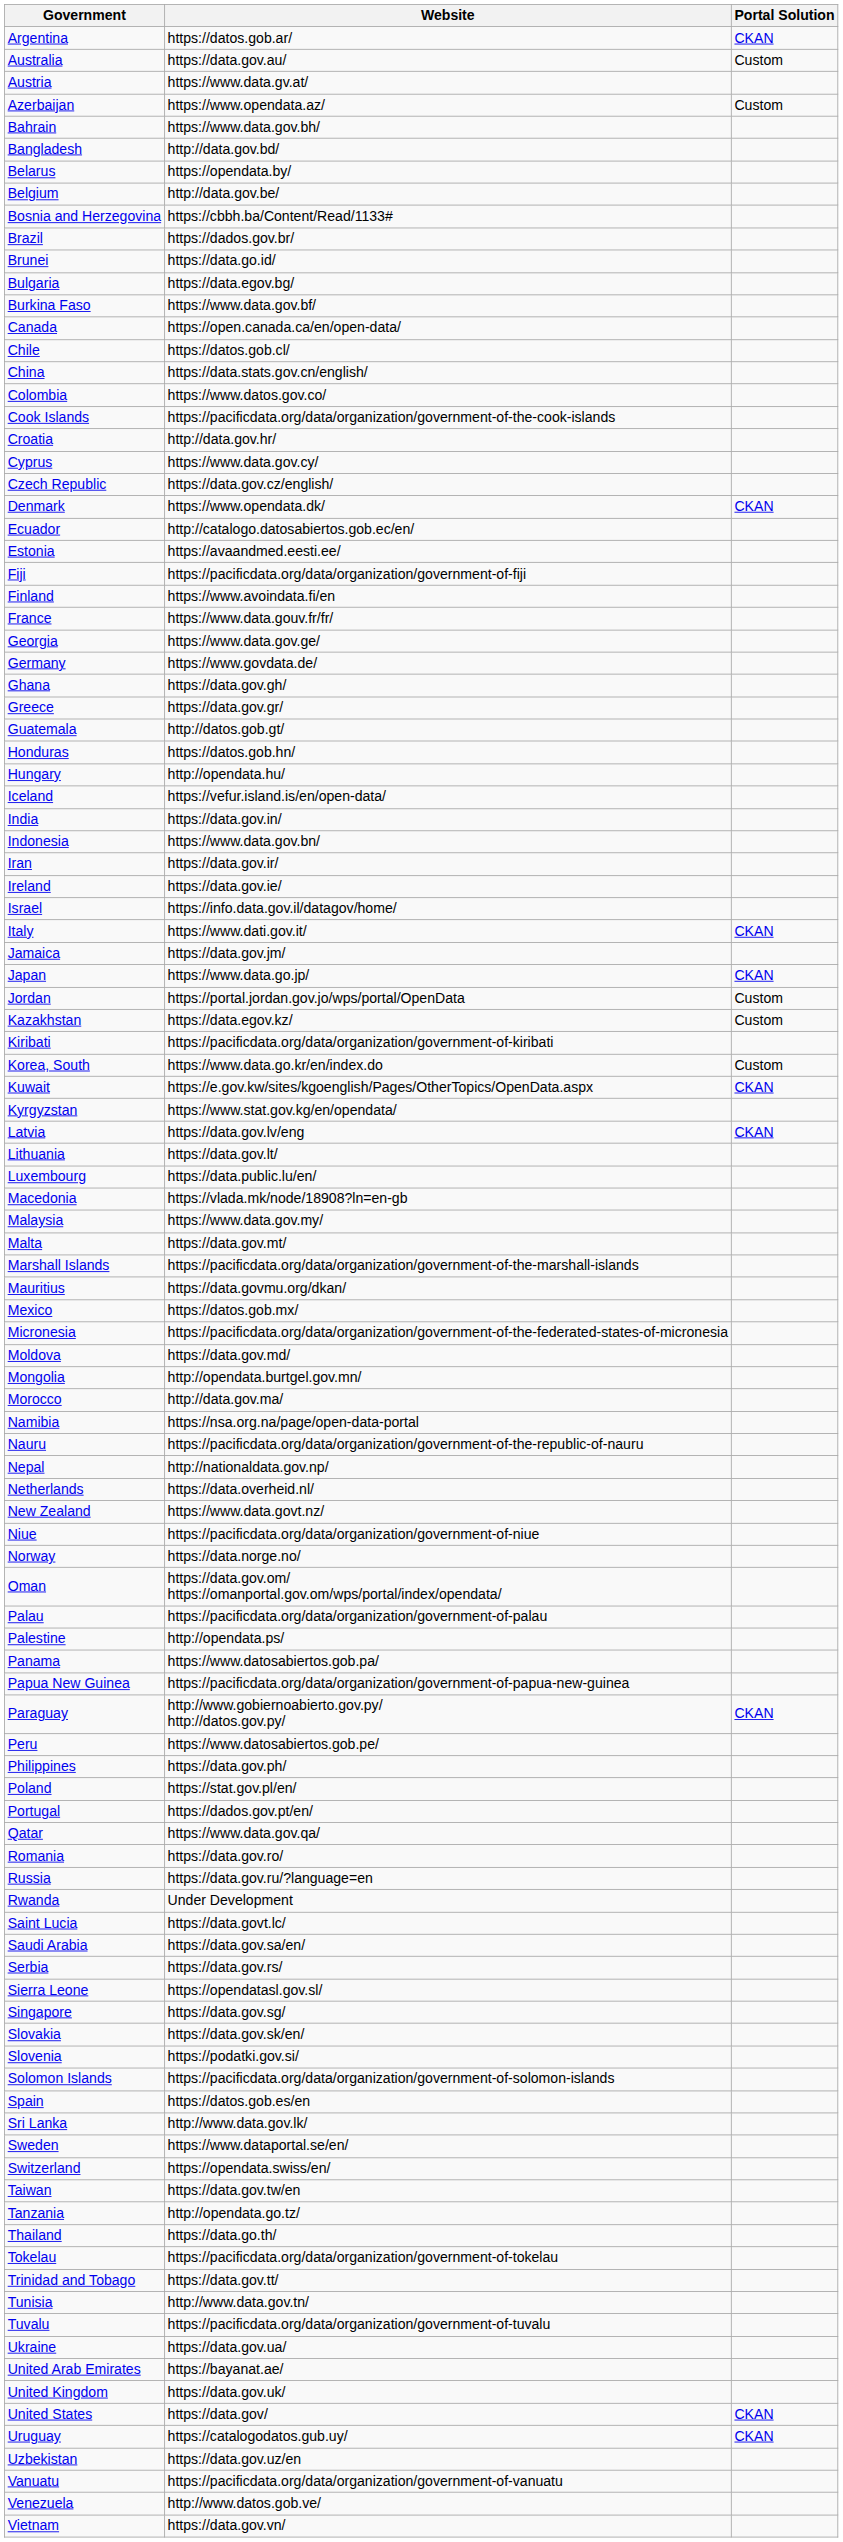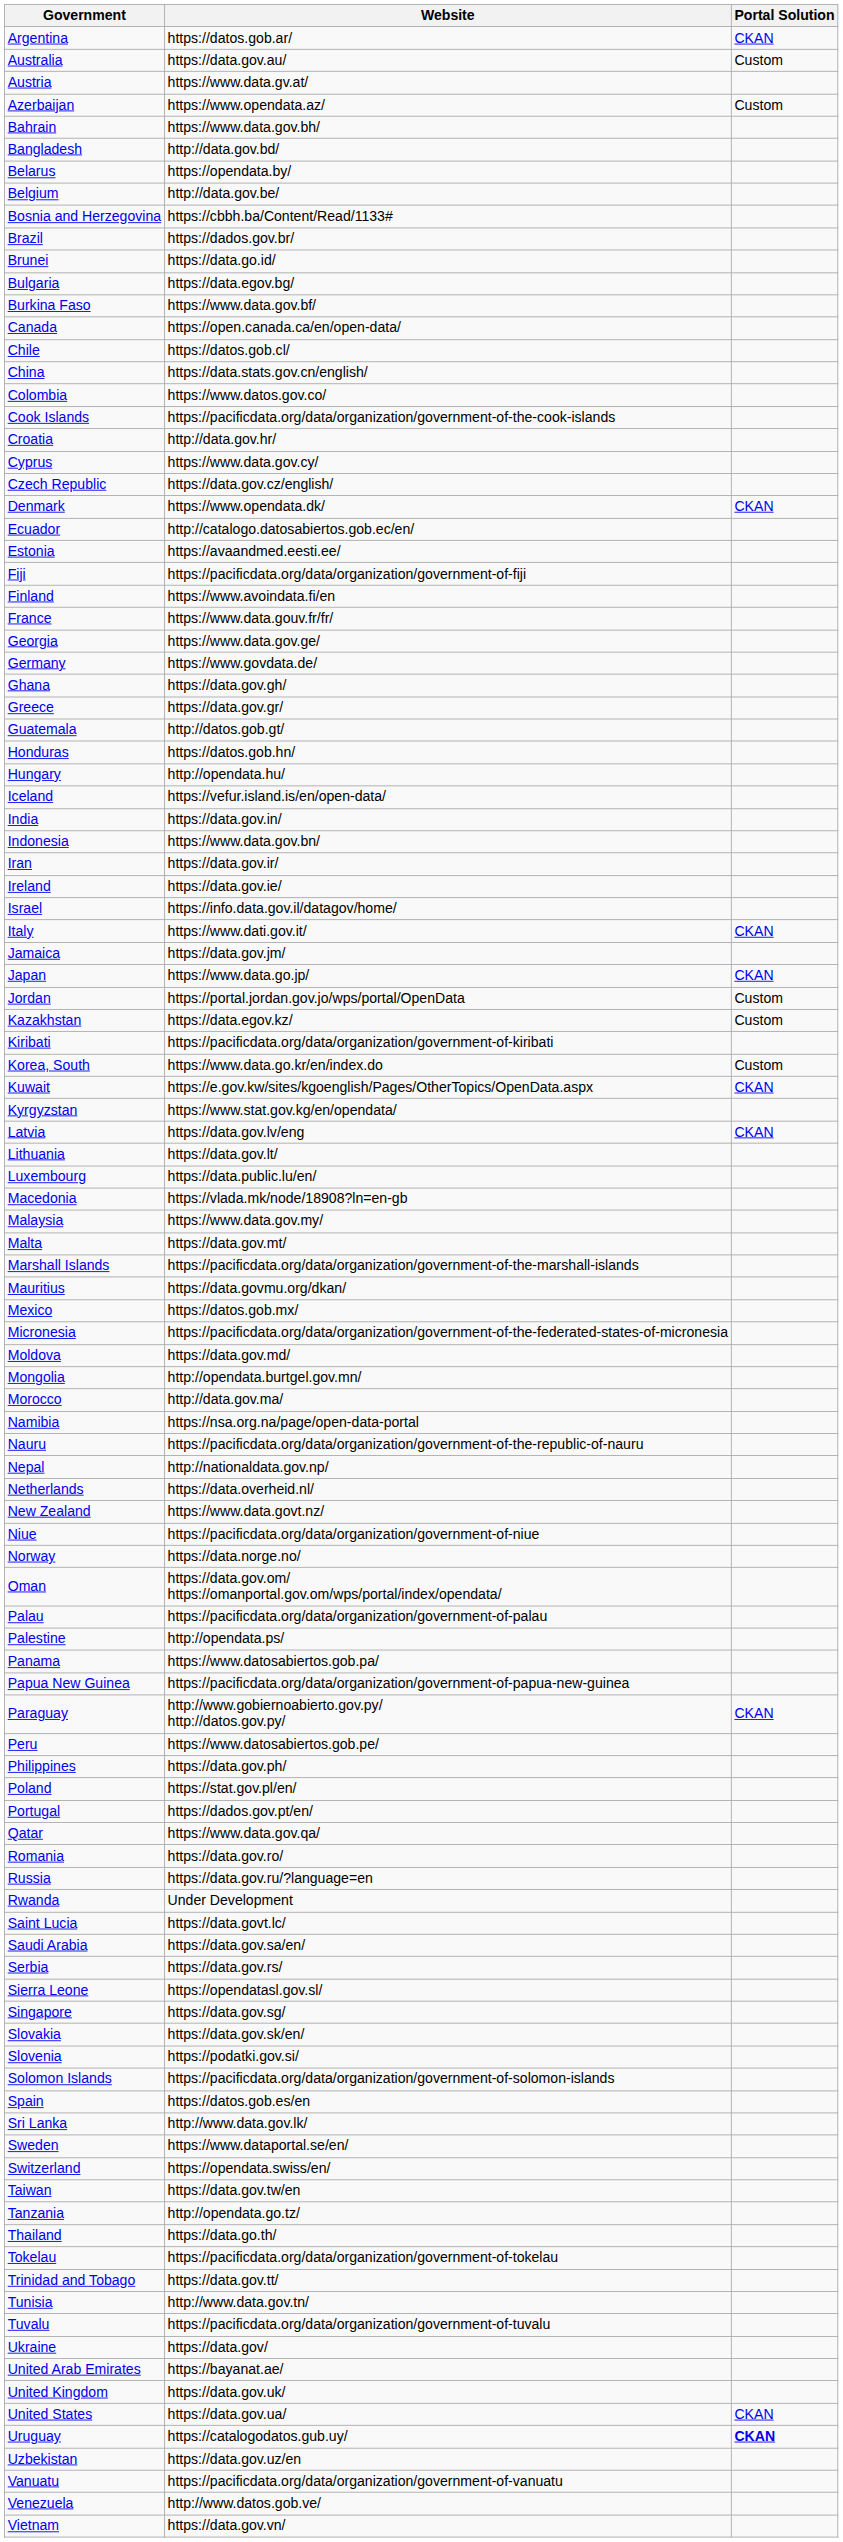 <table class="wikitable">
 <tr>
 <th>Government</th>
 <th>Website</th>
 <th>Portal Solution</th>
 </tr>
 <tr>
 <td><a href='#'>Argentina</a></td>
 <td>https://datos.gob.ar/</td>
 <td><a href='#'>CKAN</a></td>
 </tr>
 <tr>
 <td><a href='#'>Australia</a></td>
 <td>https://data.gov.au/</td>
 <td>Custom</td>
 </tr>
 <tr>
 <td><a href='#'>Austria</a></td>
 <td>https://www.data.gv.at/</td>
 <td></td>
 </tr>
 <tr>
 <td><a href='#'>Azerbaijan</a></td>
 <td>https://www.opendata.az/</td>
 <td>Custom</td>
 </tr>
 <tr>
 <td><a href='#'>Bahrain</a></td>
 <td>https://www.data.gov.bh/</td>
 <td></td>
 </tr>
 <tr>
 <td><a href='#'>Bangladesh</a></td>
 <td>http://data.gov.bd/</td>
 <td></td>
 </tr>
 <tr>
 <td><a href='#'>Belarus</a></td>
 <td>https://opendata.by/</td>
 <td></td>
 </tr>
 <tr>
 <td><a href='#'>Belgium</a></td>
 <td>http://data.gov.be/</td>
 <td></td>
 </tr>
 <tr>
 <td><a href='#'>Bosnia and Herzegovina</a></td>
 <td>https://cbbh.ba/Content/Read/1133#</td>
 <td></td>
 </tr>
 <tr>
 <td><a href='#'>Brazil</a></td>
 <td>https://dados.gov.br/</td>
 <td></td>
 </tr>
 <tr>
 <td><a href='#'>Brunei</a></td>
 <td>https://data.go.id/</td>
 <td></td>
 </tr>
 <tr>
 <td><a href='#'>Bulgaria</a></td>
 <td>https://data.egov.bg/</td>
 <td></td>
 </tr>
 <tr>
 <td><a href='#'>Burkina Faso</a></td>
 <td>https://www.data.gov.bf/</td>
 <td></td>
 </tr>
 <tr>
 <td><a href='#'>Canada</a></td>
 <td>https://open.canada.ca/en/open-data/</td>
 <td></td>
 </tr>
 <tr>
 <td><a href='#'>Chile</a></td>
 <td>https://datos.gob.cl/</td>
 <td></td>
 </tr>
 <tr>
 <td><a href='#'>China</a></td>
 <td>https://data.stats.gov.cn/english/</td>
 <td></td>
 </tr>
 <tr>
 <td><a href='#'>Colombia</a></td>
 <td>https://www.datos.gov.co/</td>
 <td></td>
 </tr>
 <tr>
 <td><a href='#'>Cook Islands</a></td>
 <td>https://pacificdata.org/data/organization/government-of-the-cook-islands</td>
 <td></td>
 </tr>
 <tr>
 <td><a href='#'>Croatia</a></td>
 <td>http://data.gov.hr/</td>
 <td></td>
 </tr>
 <tr>
 <td><a href='#'>Cyprus</a></td>
 <td>https://www.data.gov.cy/</td>
 <td></td>
 </tr>
 <tr>
 <td><a href='#'>Czech Republic</a></td>
 <td>https://data.gov.cz/english/</td>
 <td></td>
 </tr>
 <tr>
 <td><a href='#'>Denmark</a></td>
 <td>https://www.opendata.dk/</td>
 <td><a href='#'>CKAN</a></td>
 </tr>
 <tr>
 <td><a href='#'>Ecuador</a></td>
 <td>http://catalogo.datosabiertos.gob.ec/en/</td>
 <td></td>
 </tr>
 <tr>
 <td><a href='#'>Estonia</a></td>
 <td>https://avaandmed.eesti.ee/</td>
 <td></td>
 </tr>
 <tr>
 <td><a href='#'>Fiji</a></td>
 <td>https://pacificdata.org/data/organization/government-of-fiji</td>
 <td></td>
 </tr>
 <tr>
 <td><a href='#'>Finland</a></td>
 <td>https://www.avoindata.fi/en</td>
 <td></td>
 </tr>
 <tr>
 <td><a href='#'>France</a></td>
 <td>https://www.data.gouv.fr/fr/</td>
 <td></td>
 </tr>
 <tr>
 <td><a href='#'>Georgia</a></td>
 <td>https://www.data.gov.ge/</td>
 <td></td>
 </tr>
 <tr>
 <td><a href='#'>Germany</a></td>
 <td>https://www.govdata.de/</td>
 <td></td>
 </tr>
 <tr>
 <td><a href='#'>Ghana</a></td>
 <td>https://data.gov.gh/</td>
 <td></td>
 </tr>
 <tr>
 <td><a href='#'>Greece</a></td>
 <td>https://data.gov.gr/</td>
 <td></td>
 </tr>
 <tr>
 <td><a href='#'>Guatemala</a></td>
 <td>http://datos.gob.gt/</td>
 <td></td>
 </tr>
 <tr>
 <td><a href='#'>Honduras</a></td>
 <td>https://datos.gob.hn/</td>
 <td></td>
 </tr>
 <tr>
 <td><a href='#'>Hungary</a></td>
 <td>http://opendata.hu/</td>
 <td></td>
 </tr>
 <tr>
 <td><a href='#'>Iceland</a></td>
 <td>https://vefur.island.is/en/open-data/</td>
 <td></td>
 </tr>
 <tr>
 <td><a href='#'>India</a></td>
 <td>https://data.gov.in/</td>
 <td></td>
 </tr>
 <tr>
 <td><a href='#'>Indonesia</a></td>
 <td>https://www.data.gov.bn/</td>
 <td></td>
 </tr>
 <tr>
 <td><a href='#'>Iran</a></td>
 <td>https://data.gov.ir/</td>
 <td></td>
 </tr>
 <tr>
 <td><a href='#'>Ireland</a></td>
 <td>https://data.gov.ie/</td>
 <td></td>
 </tr>
 <tr>
 <td><a href='#'>Israel</a></td>
 <td>https://info.data.gov.il/datagov/home/</td>
 <td></td>
 </tr>
 <tr>
 <td><a href='#'>Italy</a></td>
 <td>https://www.dati.gov.it/</td>
 <td><a href='#'>CKAN</a></td>
 </tr>
 <tr>
 <td><a href='#'>Jamaica</a></td>
 <td>https://data.gov.jm/</td>
 <td></td>
 </tr>
 <tr>
 <td><a href='#'>Japan</a></td>
 <td>https://www.data.go.jp/</td>
 <td><a href='#'>CKAN</a></td>
 </tr>
 <tr>
 <td><a href='#'>Jordan</a></td>
 <td>https://portal.jordan.gov.jo/wps/portal/OpenData</td>
 <td>Custom</td>
 </tr>
 <tr>
 <td><a href='#'>Kazakhstan</a></td>
 <td>https://data.egov.kz/</td>
 <td>Custom</td>
 </tr>
 <tr>
 <td><a href='#'>Kiribati</a></td>
 <td>https://pacificdata.org/data/organization/government-of-kiribati</td>
 <td></td>
 </tr>
 <tr>
 <td><a href='#'>Korea, South</a></td>
 <td>https://www.data.go.kr/en/index.do</td>
 <td>Custom</td>
 </tr>
 <tr>
 <td><a href='#'>Kuwait</a></td>
 <td>https://e.gov.kw/sites/kgoenglish/Pages/OtherTopics/OpenData.aspx</td>
 <td><a href='#'>CKAN</a></td>
 </tr>
 <tr>
 <td><a href='#'>Kyrgyzstan</a></td>
 <td>https://www.stat.gov.kg/en/opendata/</td>
 <td></td>
 </tr>
 <tr>
 <td><a href='#'>Latvia</a></td>
 <td>https://data.gov.lv/eng</td>
 <td><a href='#'>CKAN</a></td>
 </tr>
 <tr>
 <td><a href='#'>Lithuania</a></td>
 <td>https://data.gov.lt/</td>
 <td></td>
 </tr>
 <tr>
 <td><a href='#'>Luxembourg</a></td>
 <td>https://data.public.lu/en/</td>
 <td></td>
 </tr>
 <tr>
 <td><a href='#'>Macedonia</a></td>
 <td>https://vlada.mk/node/18908?ln=en-gb</td>
 <td></td>
 </tr>
 <tr>
 <td><a href='#'>Malaysia</a></td>
 <td>https://www.data.gov.my/</td>
 <td></td>
 </tr>
 <tr>
 <td><a href='#'>Malta</a></td>
 <td>https://data.gov.mt/</td>
 <td></td>
 </tr>
 <tr>
 <td><a href='#'>Marshall Islands</a></td>
 <td>https://pacificdata.org/data/organization/government-of-the-marshall-islands</td>
 <td></td>
 </tr>
 <tr>
 <td><a href='#'>Mauritius</a></td>
 <td>https://data.govmu.org/dkan/</td>
 <td></td>
 </tr>
 <tr>
 <td><a href='#'>Mexico</a></td>
 <td>https://datos.gob.mx/</td>
 <td></td>
 </tr>
 <tr>
 <td><a href='#'>Micronesia</a></td>
 <td>https://pacificdata.org/data/organization/government-of-the-federated-states-of-micronesia</td>
 <td></td>
 </tr>
 <tr>
 <td><a href='#'>Moldova</a></td>
 <td>https://data.gov.md/</td>
 <td></td>
 </tr>
 <tr>
 <td><a href='#'>Mongolia</a></td>
 <td>http://opendata.burtgel.gov.mn/</td>
 <td></td>
 </tr>
 <tr>
 <td><a href='#'>Morocco</a></td>
 <td>http://data.gov.ma/</td>
 <td></td>
 </tr>
 <tr>
 <td><a href='#'>Namibia</a></td>
 <td>https://nsa.org.na/page/open-data-portal</td>
 <td></td>
 </tr>
 <tr>
 <td><a href='#'>Nauru</a></td>
 <td>https://pacificdata.org/data/organization/government-of-the-republic-of-nauru</td>
 <td></td>
 </tr>
 <tr>
 <td><a href='#'>Nepal</a></td>
 <td>http://nationaldata.gov.np/</td>
 <td></td>
 </tr>
 <tr>
 <td><a href='#'>Netherlands</a></td>
 <td>https://data.overheid.nl/</td>
 <td></td>
 </tr>
 <tr>
 <td><a href='#'>New Zealand</a></td>
 <td>https://www.data.govt.nz/</td>
 <td></td>
 </tr>
 <tr>
 <td><a href='#'>Niue</a></td>
 <td>https://pacificdata.org/data/organization/government-of-niue</td>
 <td></td>
 </tr>
 <tr>
 <td><a href='#'>Norway</a></td>
 <td>https://data.norge.no/</td>
 <td></td>
 </tr>
 <tr>
 <td><a href='#'>Oman</a></td>
 <td>https://data.gov.om/<br>https://omanportal.gov.om/wps/portal/index/opendata/</td>
 <td></td>
 </tr>
 <tr>
 <td><a href='#'>Palau</a></td>
 <td>https://pacificdata.org/data/organization/government-of-palau</td>
 <td></td>
 </tr>
 <tr>
 <td><a href='#'>Palestine</a></td>
 <td>http://opendata.ps/</td>
 <td></td>
 </tr>
 <tr>
 <td><a href='#'>Panama</a></td>
 <td>https://www.datosabiertos.gob.pa/</td>
 <td></td>
 </tr>
 <tr>
 <td><a href='#'>Papua New Guinea</a></td>
 <td>https://pacificdata.org/data/organization/government-of-papua-new-guinea</td>
 <td></td>
 </tr>
 <tr>
 <td><a href='#'>Paraguay</a></td>
 <td>http://www.gobiernoabierto.gov.py/<br>http://datos.gov.py/</td>
 <td><a href='#'>CKAN</a></td>
 </tr>
 <tr>
 <td><a href='#'>Peru</a></td>
 <td>https://www.datosabiertos.gob.pe/</td>
 <td></td>
 </tr>
 <tr>
 <td><a href='#'>Philippines</a></td>
 <td>https://data.gov.ph/</td>
 <td></td>
 </tr>
 <tr>
 <td><a href='#'>Poland</a></td>
 <td>https://stat.gov.pl/en/</td>
 <td></td>
 </tr>
 <tr>
 <td><a href='#'>Portugal</a></td>
 <td>https://dados.gov.pt/en/</td>
 <td></td>
 </tr>
 <tr>
 <td><a href='#'>Qatar</a></td>
 <td>https://www.data.gov.qa/</td>
 <td></td>
 </tr>
 <tr>
 <td><a href='#'>Romania</a></td>
 <td>https://data.gov.ro/</td>
 <td></td>
 </tr>
 <tr>
 <td><a href='#'>Russia</a></td>
 <td>https://data.gov.ru/?language=en</td>
 <td></td>
 </tr>
 <tr>
 <td><a href='#'>Rwanda</a></td>
 <td>Under Development</td>
 <td></td>
 </tr>
 <tr>
 <td><a href='#'>Saint Lucia</a></td>
 <td>https://data.govt.lc/</td>
 <td></td>
 </tr>
 <tr>
 <td><a href='#'>Saudi Arabia</a></td>
 <td>https://data.gov.sa/en/</td>
 <td></td>
 </tr>
 <tr>
 <td><a href='#'>Serbia</a></td>
 <td>https://data.gov.rs/</td>
 <td></td>
 </tr>
 <tr>
 <td><a href='#'>Sierra Leone</a></td>
 <td>https://opendatasl.gov.sl/</td>
 <td></td>
 </tr>
 <tr>
 <td><a href='#'>Singapore</a></td>
 <td>https://data.gov.sg/</td>
 <td></td>
 </tr>
 <tr>
 <td><a href='#'>Slovakia</a></td>
 <td>https://data.gov.sk/en/</td>
 <td></td>
 </tr>
 <tr>
 <td><a href='#'>Slovenia</a></td>
 <td>https://podatki.gov.si/</td>
 <td></td>
 </tr>
 <tr>
 <td><a href='#'>Solomon Islands</a></td>
 <td>https://pacificdata.org/data/organization/government-of-solomon-islands</td>
 <td></td>
 </tr>
 <tr>
 <td><a href='#'>Spain</a></td>
 <td>https://datos.gob.es/en</td>
 <td></td>
 </tr>
 <tr>
 <td><a href='#'>Sri Lanka</a></td>
 <td>http://www.data.gov.lk/</td>
 <td></td>
 </tr>
 <tr>
 <td><a href='#'>Sweden</a></td>
 <td>https://www.dataportal.se/en/</td>
 <td></td>
 </tr>
 <tr>
 <td><a href='#'>Switzerland</a></td>
 <td>https://opendata.swiss/en/</td>
 <td></td>
 </tr>
 <tr>
 <td><a href='#'>Taiwan</a></td>
 <td>https://data.gov.tw/en</td>
 <td></td>
 </tr>
 <tr>
 <td><a href='#'>Tanzania</a></td>
 <td>http://opendata.go.tz/</td>
 <td></td>
 </tr>
 <tr>
 <td><a href='#'>Thailand</a></td>
 <td>https://data.go.th/</td>
 <td></td>
 </tr>
 <tr>
 <td><a href='#'>Tokelau</a></td>
 <td>https://pacificdata.org/data/organization/government-of-tokelau</td>
 <td></td>
 </tr>
 <tr>
 <td><a href='#'>Trinidad and Tobago</a></td>
 <td>https://data.gov.tt/</td>
 <td></td>
 </tr>
 <tr>
 <td><a href='#'>Tunisia</a></td>
 <td>http://www.data.gov.tn/</td>
 <td></td>
 </tr>
 <tr>
 <td><a href='#'>Tuvalu</a></td>
 <td>https://pacificdata.org/data/organization/government-of-tuvalu</td>
 <td></td>
 </tr>
 <tr>
 <td><a href='#'>Ukraine</a></td>
-<td>https://data.gov.ua/</td>
+<td>https://data.gov/</td>
 <td></td>
 </tr>
 <tr>
 <td><a href='#'>United Arab Emirates</a></td>
 <td>https://bayanat.ae/</td>
 <td></td>
 </tr>
 <tr>
 <td><a href='#'>United Kingdom</a></td>
 <td>https://data.gov.uk/</td>
 <td></td>
 </tr>
 <tr>
 <td><a href='#'>United States</a></td>
-<td>https://data.gov/</td>
+<td>https://data.gov.ua/</td>
 <td><a href='#'>CKAN</a></td>
 </tr>
 <tr>
 <td><a href='#'>Uruguay</a></td>
 <td>https://catalogodatos.gub.uy/</td>
-<td><a href='#'>CKAN</a></td>
+<td><strong><a href='#'>CKAN</a></strong></td>
 </tr>
 <tr>
 <td><a href='#'>Uzbekistan</a></td>
 <td>https://data.gov.uz/en</td>
 <td></td>
 </tr>
 <tr>
 <td><a href='#'>Vanuatu</a></td>
 <td>https://pacificdata.org/data/organization/government-of-vanuatu</td>
 <td></td>
 </tr>
 <tr>
 <td><a href='#'>Venezuela</a></td>
 <td>http://www.datos.gob.ve/</td>
 <td></td>
 </tr>
 <tr>
 <td><a href='#'>Vietnam</a></td>
 <td>https://data.gov.vn/</td>
 <td></td>
 </tr>
 </table>
